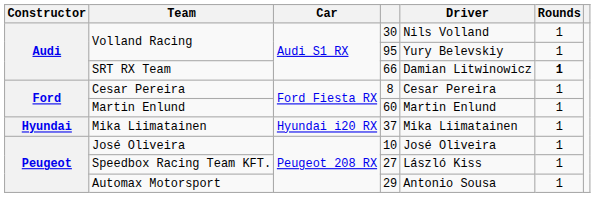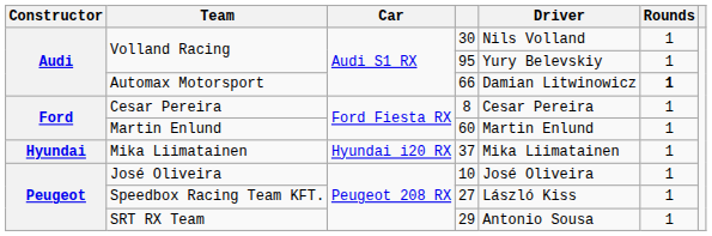 <table class="wikitable" style="font-size: 85%">
 <tr>
 <th>Constructor</th>
 <th>Team</th>
 <th>Car</th>
 <th></th>
 <th>Driver</th>
 <th>Rounds</th>
 <th></th>
 </tr>
 <tr>
 <th rowspan="3"><a href='#'>Audi</a></th>
 <td rowspan="2"> Volland Racing</td>
 <td rowspan="3"><a href='#'>Audi S1 RX</a></td>
 <td align="center">30</td>
 <td> Nils Volland</td>
 <td align="center">1</td>
 <td rowspan="9" align="center"></td>
 </tr>
 <tr>
 <td align="center">95</td>
 <td> Yury Belevskiy</td>
 <td align="center">1</td>
 </tr>
 <tr>
-<td> SRT RX Team</td>
+<td> Automax Motorsport</td>
 <td align="center">66</td>
 <td> Damian Litwinowicz</td>
 <td align="center"><strong>1</strong></td>
 </tr>
 <tr>
 <th rowspan="2"><a href='#'>Ford</a></th>
 <td> Cesar Pereira</td>
 <td rowspan="2"><a href='#'>Ford Fiesta RX</a></td>
 <td align="center">8</td>
 <td> Cesar Pereira</td>
 <td align="center">1</td>
 </tr>
 <tr>
 <td> Martin Enlund</td>
 <td align="center">60</td>
 <td> Martin Enlund</td>
 <td align="center">1</td>
 </tr>
 <tr>
 <th><a href='#'>Hyundai</a></th>
 <td> Mika Liimatainen</td>
 <td><a href='#'>Hyundai i20 RX</a></td>
 <td align="center">37</td>
 <td> Mika Liimatainen</td>
 <td align="center">1</td>
 </tr>
 <tr>
 <th rowspan="3"><a href='#'>Peugeot</a></th>
 <td> José Oliveira</td>
 <td rowspan="3"><a href='#'>Peugeot 208 RX</a></td>
 <td align="center">10</td>
 <td> José Oliveira</td>
 <td align="center">1</td>
 </tr>
 <tr>
 <td> Speedbox Racing Team KFT.</td>
 <td align="center">27</td>
 <td> László Kiss</td>
 <td align="center">1</td>
 </tr>
 <tr>
-<td> Automax Motorsport</td>
+<td> SRT RX Team</td>
 <td align="center">29</td>
 <td> Antonio Sousa</td>
 <td align="center">1</td>
 </tr>
 </table>
